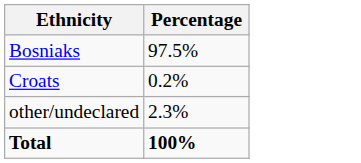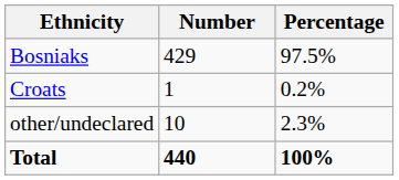 <table class="wikitable">
 <tr>
 <th width="100px">Ethnicity</th>
+<th width="80px">Number</th>
 <th width="80px">Percentage</th>
 </tr>
 <tr>
 <td><a href='#'>Bosniaks</a></td>
+<td>429</td>
 <td>97.5%</td>
 </tr>
 <tr>
 <td><a href='#'>Croats</a></td>
+<td>1</td>
 <td>0.2%</td>
 </tr>
 <tr>
 <td>other/undeclared</td>
+<td>10</td>
 <td>2.3%</td>
 </tr>
 <tr>
 <td><strong>Total</strong></td>
+<td><strong>440</strong></td>
 <td><strong>100%</strong></td>
 </tr>
 </table>
